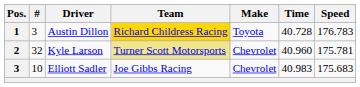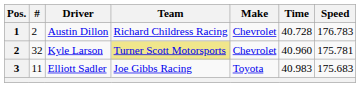 <table class="wikitable" style="font-size:95%">
 <tr>
 <th>Pos.</th>
 <th>#</th>
 <th>Driver</th>
 <th>Team</th>
 <th>Make</th>
 <th>Time</th>
 <th>Speed</th>
 </tr>
 <tr>
 <th>1</th>
-<td>3</td>
+<td>2</td>
 <td><a href='#'>Austin Dillon</a></td>
-<td style="background: gold;"><a href='#'>Richard Childress Racing</a></td>
-<td><a href='#'>Toyota</a></td>
+<td><a href='#'>Richard Childress Racing</a></td>
+<td><a href='#'>Chevrolet</a></td>
 <td>40.728</td>
 <td>176.783</td>
 </tr>
 <tr>
 <th>2</th>
 <td>32</td>
 <td><a href='#'>Kyle Larson</a></td>
 <td style="background: khaki;"><a href='#'>Turner Scott Motorsports</a></td>
 <td><a href='#'>Chevrolet</a></td>
 <td>40.960</td>
 <td>175.781</td>
 </tr>
 <tr>
 <th>3</th>
-<td>10</td>
+<td>11</td>
 <td><a href='#'>Elliott Sadler</a></td>
 <td><a href='#'>Joe Gibbs Racing</a></td>
-<td><a href='#'>Chevrolet</a></td>
+<td><a href='#'>Toyota</a></td>
 <td>40.983</td>
 <td>175.683</td>
 </tr>
 <tr>
 <th colspan="7"></th>
 </tr>
 </table>
